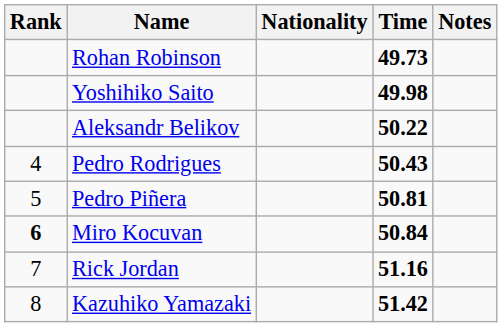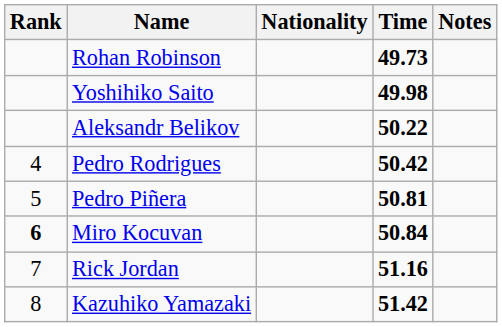 <table class="wikitable sortable" style="text-align:center">
 <tr>
 <th>Rank</th>
 <th>Name</th>
 <th>Nationality</th>
 <th>Time</th>
 <th>Notes</th>
 </tr>
 <tr>
 <td></td>
 <td align=left><a href='#'>Rohan Robinson</a></td>
 <td align=left></td>
 <td><strong>49.73</strong></td>
 <td></td>
 </tr>
 <tr>
 <td></td>
 <td align=left><a href='#'>Yoshihiko Saito</a></td>
 <td align=left></td>
 <td><strong>49.98</strong></td>
 <td></td>
 </tr>
 <tr>
 <td></td>
 <td align=left><a href='#'>Aleksandr Belikov</a></td>
 <td align=left></td>
 <td><strong>50.22</strong></td>
 <td></td>
 </tr>
 <tr>
 <td>4</td>
 <td align=left><a href='#'>Pedro Rodrigues</a></td>
 <td align=left></td>
-<td><strong>50.43</strong></td>
+<td><strong>50.42</strong></td>
 <td></td>
 </tr>
 <tr>
 <td>5</td>
 <td align=left><a href='#'>Pedro Piñera</a></td>
 <td align=left></td>
 <td><strong>50.81</strong></td>
 <td></td>
 </tr>
 <tr>
 <td><strong>6</strong></td>
 <td align=left><a href='#'>Miro Kocuvan</a></td>
 <td align=left></td>
 <td><strong>50.84</strong></td>
 <td></td>
 </tr>
 <tr>
 <td>7</td>
 <td align=left><a href='#'>Rick Jordan</a></td>
 <td align=left></td>
 <td><strong>51.16</strong></td>
 <td></td>
 </tr>
 <tr>
 <td>8</td>
 <td align=left><a href='#'>Kazuhiko Yamazaki</a></td>
 <td align=left></td>
 <td><strong>51.42</strong></td>
 <td></td>
 </tr>
 </table>
